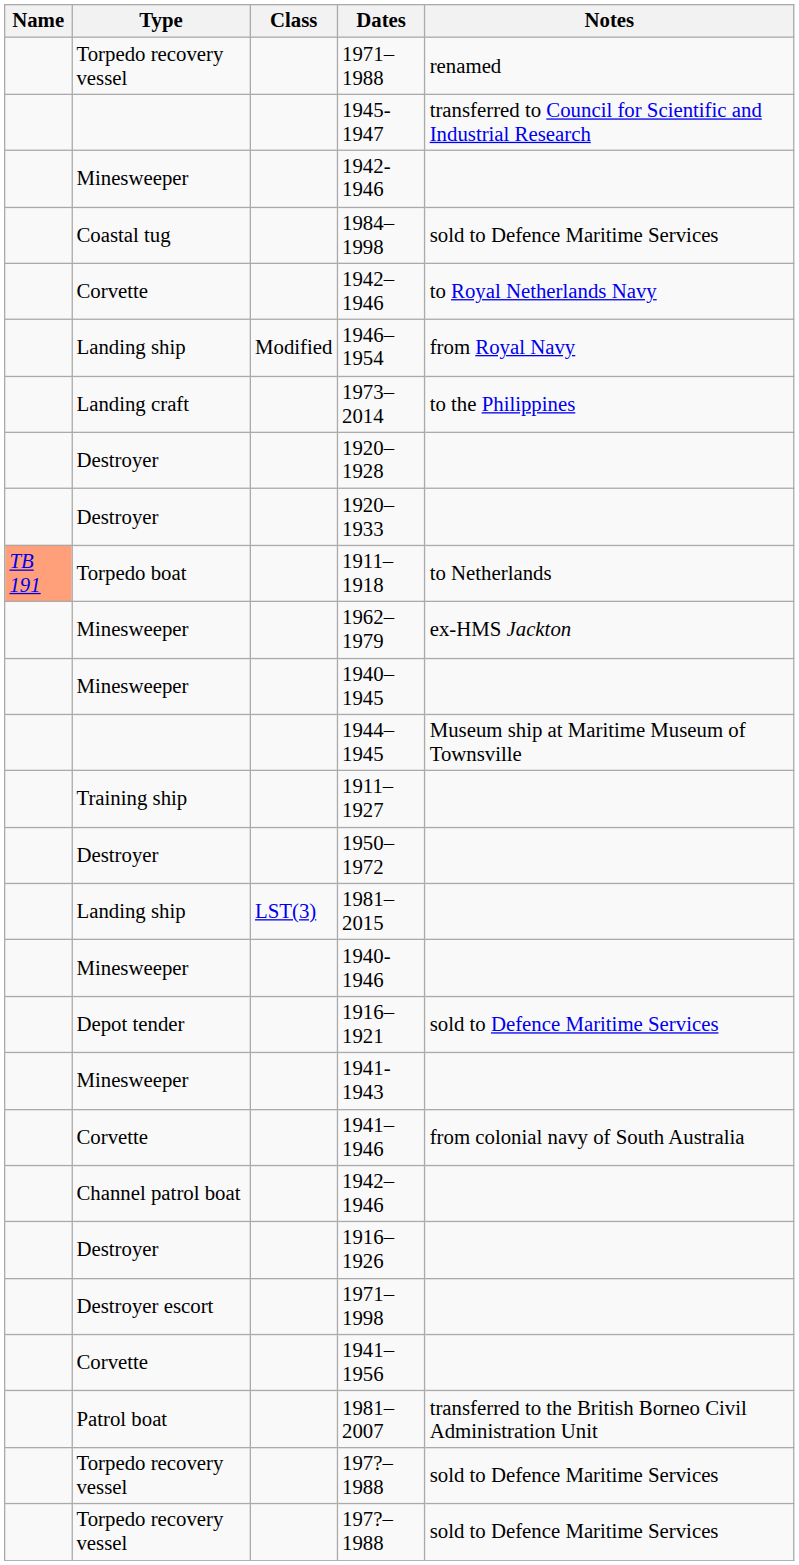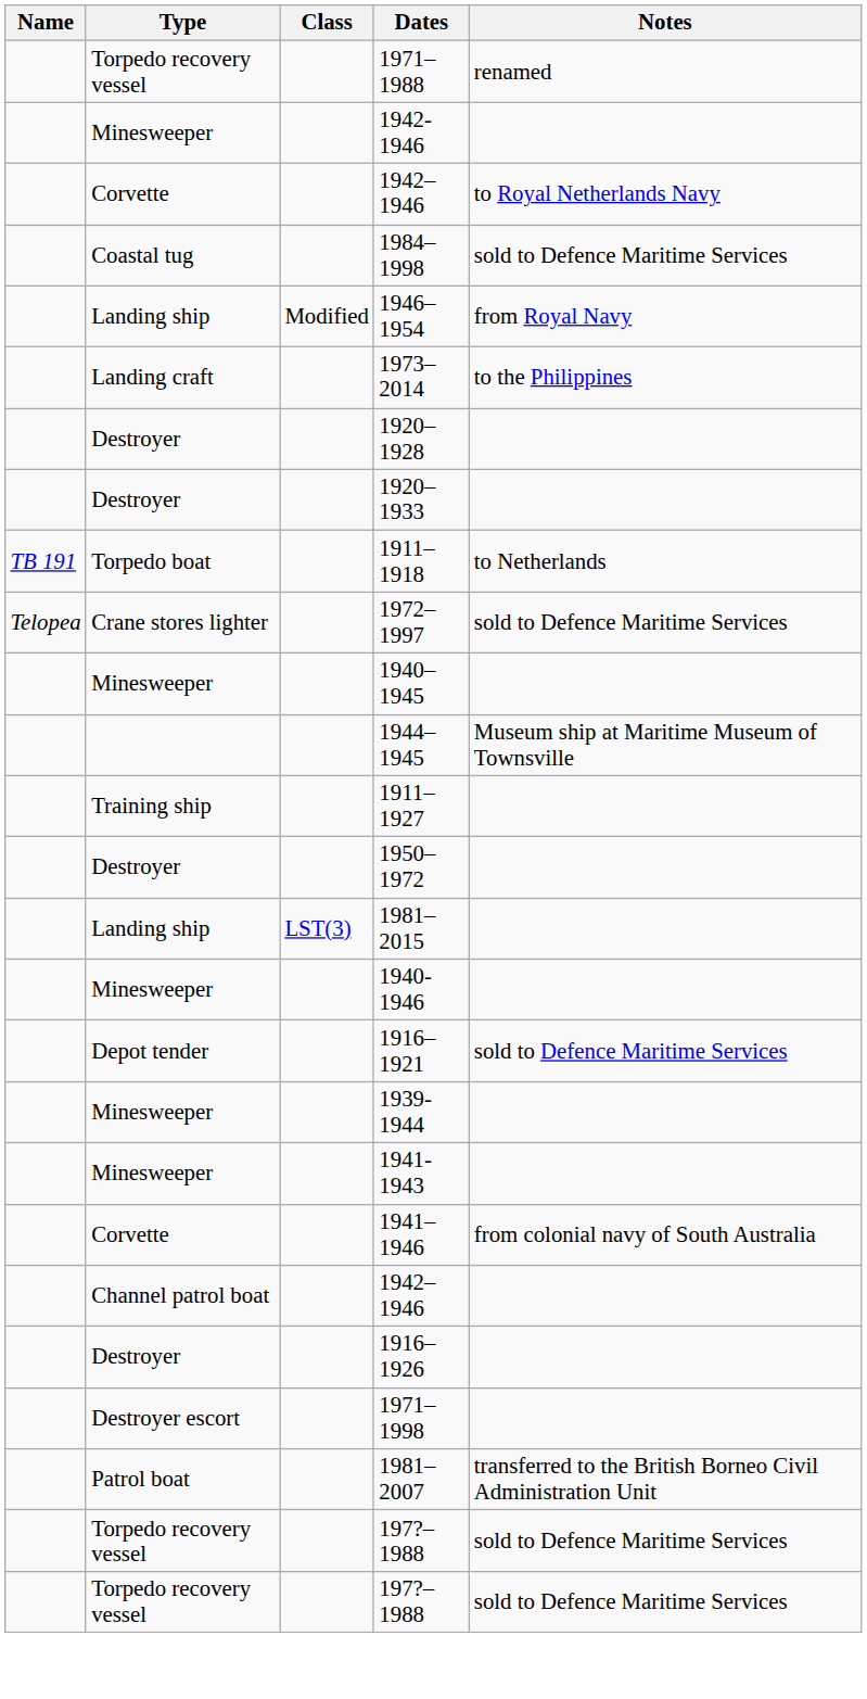 <table class="wikitable sortable" border="1">
 <tr>
 <th>Name</th>
 <th>Type</th>
 <th>Class</th>
 <th>Dates</th>
 <th>Notes</th>
 </tr>
 <tr>
 <td></td>
 <td>Torpedo recovery vessel</td>
 <td> </td>
 <td>1971–1988</td>
 <td>renamed </td>
 </tr>
 <tr>
 <td></td>
-<td> </td>
-<td> </td>
-<td>1945-1947</td>
-<td>transferred to <a href='#'>Council for Scientific and Industrial Research</a></td>
-</tr>
-<tr>
-<td></td>
 <td>Minesweeper</td>
 <td> </td>
 <td>1942-1946</td>
 <td> </td>
 </tr>
 <tr>
 <td></td>
+<td>Corvette</td>
+<td></td>
+<td>1942–1946</td>
+<td>to <a href='#'>Royal Netherlands Navy</a></td>
+</tr>
+<tr>
+<td></td>
 <td>Coastal tug</td>
 <td> </td>
 <td>1984–1998</td>
 <td>sold to Defence Maritime Services</td>
-</tr>
-<tr>
-<td></td>
-<td>Corvette</td>
-<td></td>
-<td>1942–1946</td>
-<td>to <a href='#'>Royal Netherlands Navy</a></td>
 </tr>
 <tr>
 <td></td>
 <td>Landing ship</td>
 <td>Modified </td>
 <td>1946–1954</td>
 <td>from <a href='#'>Royal Navy</a></td>
 </tr>
 <tr>
 <td></td>
 <td>Landing craft</td>
 <td></td>
 <td>1973–2014</td>
 <td>to the <a href='#'>Philippines</a></td>
 </tr>
 <tr>
 <td></td>
 <td>Destroyer</td>
 <td></td>
 <td>1920–1928</td>
 <td> </td>
 </tr>
 <tr>
 <td></td>
 <td>Destroyer</td>
 <td></td>
 <td>1920–1933</td>
 <td> </td>
 </tr>
 <tr>
-<td style="background: lightsalmon;"><em><a href='#'>TB 191</a></em></td>
+<td><em><a href='#'>TB 191</a></em></td>
 <td>Torpedo boat</td>
 <td> </td>
 <td>1911–1918</td>
 <td>to Netherlands</td>
 </tr>
 <tr>
+<td><em>Telopea</em></td>
+<td>Crane stores lighter</td>
 <td></td>
-<td>Minesweeper</td>
-<td></td>
-<td>1962–1979</td>
-<td>ex-HMS <em>Jackton</em></td>
+<td>1972–1997</td>
+<td>sold to Defence Maritime Services</td>
 </tr>
 <tr>
 <td></td>
 <td>Minesweeper</td>
 <td> </td>
 <td>1940–1945</td>
 <td> </td>
 </tr>
 <tr>
 <td></td>
 <td></td>
 <td> </td>
 <td>1944–1945</td>
 <td>Museum ship at Maritime Museum of Townsville</td>
 </tr>
 <tr>
 <td></td>
 <td>Training ship</td>
 <td> </td>
 <td>1911–1927</td>
 <td> </td>
 </tr>
 <tr>
 <td></td>
 <td>Destroyer</td>
 <td></td>
 <td>1950–1972</td>
 <td> </td>
 </tr>
 <tr>
 <td></td>
 <td>Landing ship</td>
 <td><a href='#'>LST(3)</a></td>
 <td>1981–2015</td>
 <td> </td>
 </tr>
 <tr>
 <td></td>
 <td>Minesweeper</td>
 <td> </td>
 <td>1940-1946</td>
 <td> </td>
 </tr>
 <tr>
 <td></td>
 <td>Depot tender</td>
 <td> </td>
 <td>1916–1921</td>
 <td>sold to <a href='#'>Defence Maritime Services</a></td>
 </tr>
 <tr>
 <td></td>
 <td>Minesweeper</td>
 <td> </td>
+<td>1939-1944</td>
+<td> </td>
+</tr>
+<tr>
+<td></td>
+<td>Minesweeper</td>
+<td> </td>
 <td>1941-1943</td>
 <td> </td>
 </tr>
 <tr>
 <td></td>
 <td>Corvette</td>
 <td></td>
 <td>1941–1946</td>
 <td>from colonial navy of South Australia</td>
 </tr>
 <tr>
 <td></td>
 <td>Channel patrol boat</td>
 <td> </td>
 <td>1942–1946</td>
 <td> </td>
 </tr>
 <tr>
 <td></td>
 <td>Destroyer</td>
 <td></td>
 <td>1916–1926</td>
 <td> </td>
 </tr>
 <tr>
 <td></td>
 <td>Destroyer escort</td>
 <td></td>
 <td>1971–1998</td>
 <td> </td>
 </tr>
 <tr>
 <td></td>
-<td>Corvette</td>
-<td></td>
-<td>1941–1956</td>
-<td> </td>
-</tr>
-<tr>
-<td></td>
 <td>Patrol boat</td>
 <td></td>
 <td>1981–2007</td>
 <td>transferred to the British Borneo Civil Administration Unit</td>
 </tr>
 <tr>
 <td></td>
 <td>Torpedo recovery vessel</td>
 <td> </td>
 <td>197?–1988</td>
 <td>sold to Defence Maritime Services</td>
 </tr>
 <tr>
 <td></td>
 <td>Torpedo recovery vessel</td>
 <td> </td>
 <td>197?–1988</td>
 <td>sold to Defence Maritime Services</td>
 </tr>
 </table>
